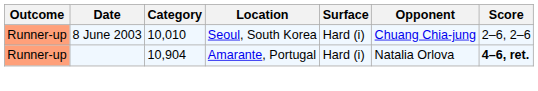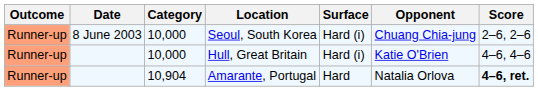 <table class="sortable wikitable" style="font-size:97%;">
 <tr>
 <th>Outcome</th>
 <th>Date</th>
 <th>Category</th>
 <th>Location</th>
 <th>Surface</th>
 <th>Opponent</th>
 <th>Score</th>
 </tr>
 <tr style="background:#f0f8ff;">
 <td bgcolor=FFA07A>Runner-up</td>
 <td>8 June 2003</td>
-<td>10,010</td>
+<td>10,000</td>
 <td><a href='#'>Seoul</a>, South Korea</td>
 <td>Hard (i)</td>
 <td> <a href='#'>Chuang Chia-jung</a></td>
 <td>2–6, 2–6</td>
 </tr>
 <tr style="background:#f0f8ff;">
 <td bgcolor=FFA07A>Runner-up</td>
 <td></td>
+<td>10,000</td>
+<td><a href='#'>Hull</a>, Great Britain</td>
+<td>Hard (i)</td>
+<td> <a href='#'>Katie O'Brien</a></td>
+<td>4–6, 4–6</td>
+</tr>
+<tr style="background:#f0f8ff;">
+<td bgcolor=FFA07A>Runner-up</td>
+<td></td>
 <td>10,904</td>
 <td><a href='#'>Amarante</a>, Portugal</td>
-<td>Hard (i)</td>
+<td>Hard</td>
 <td> Natalia Orlova</td>
 <td><strong>4–6, ret.</strong></td>
 </tr>
 </table>
